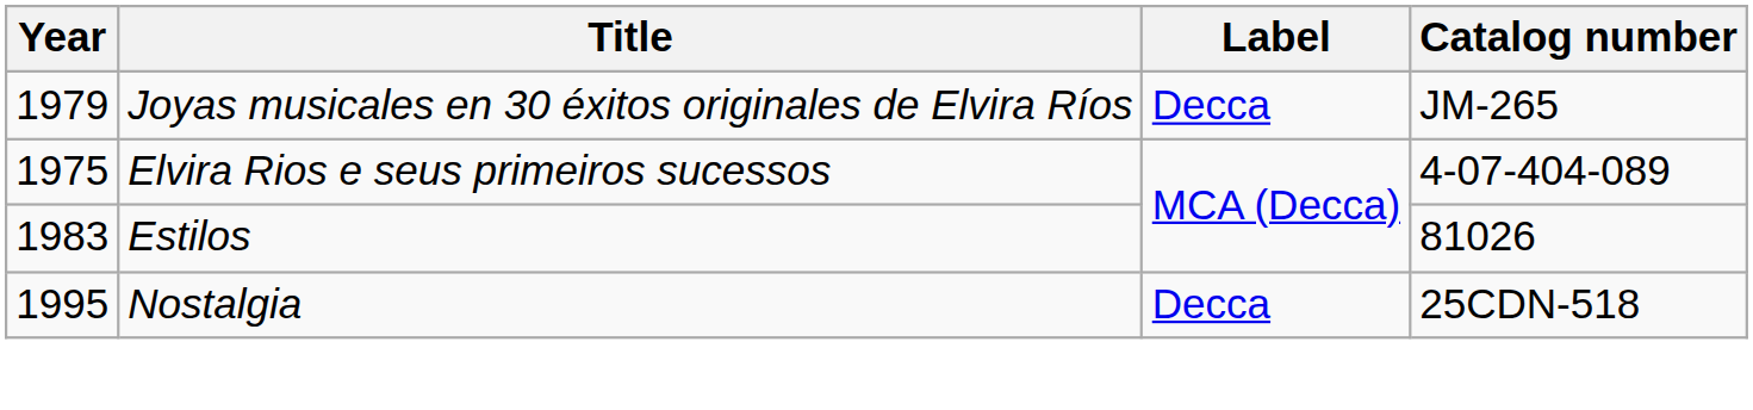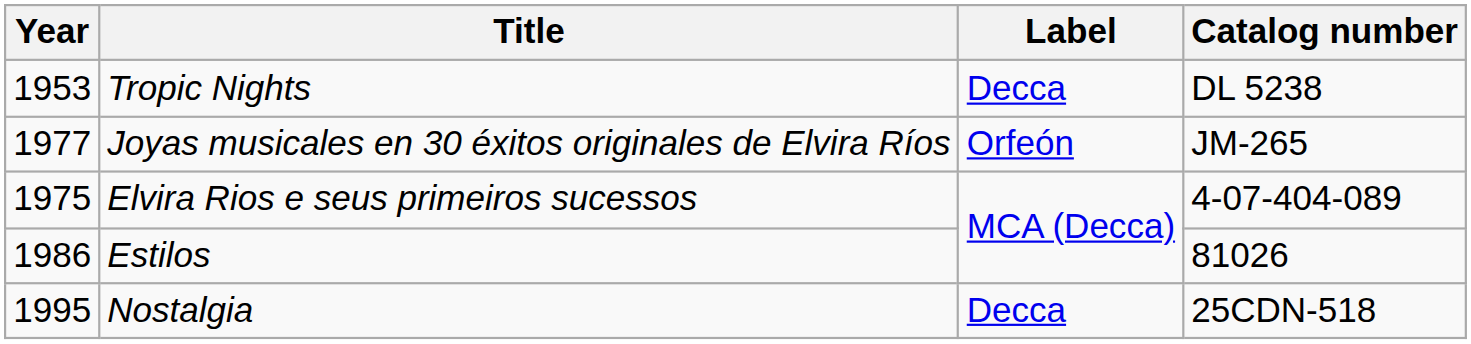 <table class="wikitable">
 <tr>
 <th>Year</th>
 <th>Title</th>
 <th>Label</th>
 <th>Catalog number</th>
 </tr>
 <tr>
-<td>1979</td>
+<td>1953</td>
+<td><em>Tropic Nights</em></td>
+<td><a href='#'>Decca</a></td>
+<td>DL 5238</td>
+</tr>
+<tr>
+<td>1977</td>
 <td><em>Joyas musicales en 30 éxitos originales de Elvira Ríos</em></td>
-<td><a href='#'>Decca</a></td>
+<td><a href='#'>Orfeón</a></td>
 <td>JM-265</td>
 </tr>
 <tr>
 <td>1975</td>
 <td><em>Elvira Rios e seus primeiros sucessos</em></td>
 <td rowspan="2"><a href='#'>MCA (Decca)</a></td>
 <td>4-07-404-089</td>
 </tr>
 <tr>
-<td>1983</td>
+<td>1986</td>
 <td><em>Estilos</em></td>
 <td>81026</td>
 </tr>
 <tr>
 <td>1995</td>
 <td><em>Nostalgia</em></td>
 <td><a href='#'>Decca</a></td>
 <td>25CDN-518</td>
 </tr>
 </table>
